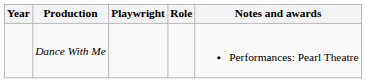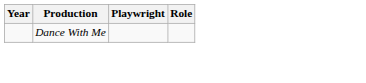 <table class="wikitable" style="font-size: 90%;">
 <tr>
 <th>Year</th>
 <th>Production</th>
 <th>Playwright</th>
 <th>Role</th>
-<th>Notes and awards</th>
 </tr>
 <tr>
 <td></td>
 <td><em>Dance With Me</em></td>
 <td></td>
 <td></td>
-<td><br><ul><li>Performances: Pearl Theatre</li></ul></td>
 </tr>
 </table>
